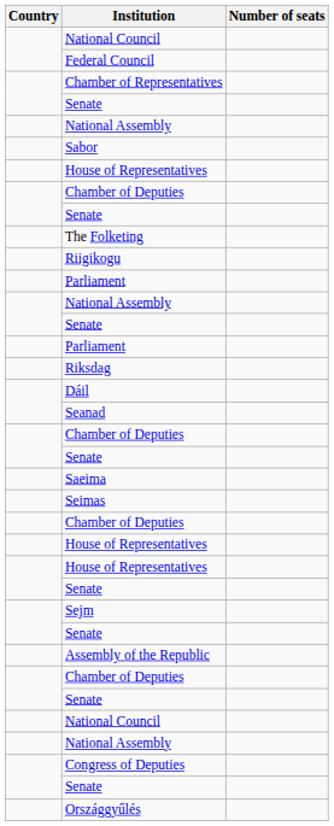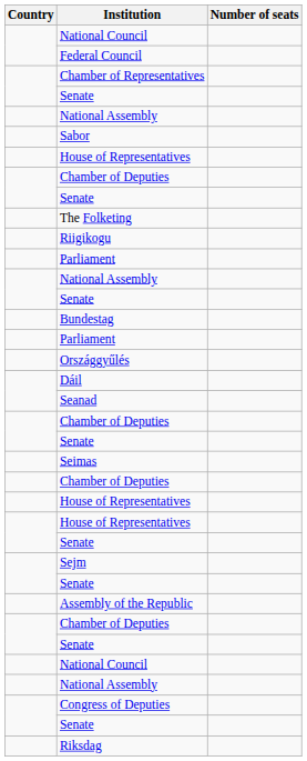 <table class="wikitable">
 <tr>
 <th>Country</th>
 <th>Institution</th>
 <th>Number of seats</th>
 </tr>
 <tr>
 <td rowspan=2></td>
 <td><a href='#'>National Council</a><br></td>
 <td></td>
 </tr>
 <tr>
 <td><a href='#'>Federal Council</a><br></td>
 <td></td>
 </tr>
 <tr>
 <td rowspan=2></td>
 <td><a href='#'>Chamber of Representatives</a><br></td>
 <td></td>
 </tr>
 <tr>
 <td><a href='#'>Senate</a><br></td>
 <td></td>
 </tr>
 <tr>
 <td></td>
 <td><a href='#'>National Assembly</a></td>
 <td></td>
 </tr>
 <tr>
 <td></td>
 <td><a href='#'>Sabor</a></td>
 <td></td>
 </tr>
 <tr>
 <td></td>
 <td><a href='#'>House of Representatives</a></td>
 <td></td>
 </tr>
 <tr>
 <td rowspan=2></td>
 <td><a href='#'>Chamber of Deputies</a><br></td>
 <td></td>
 </tr>
 <tr>
 <td><a href='#'>Senate</a><br></td>
 <td></td>
 </tr>
 <tr>
 <td></td>
 <td>The <a href='#'>Folketing</a></td>
 <td></td>
 </tr>
 <tr>
 <td></td>
 <td><a href='#'>Riigikogu</a></td>
 <td></td>
 </tr>
 <tr>
 <td></td>
 <td><a href='#'>Parliament</a></td>
 <td></td>
 </tr>
 <tr>
 <td rowspan=2></td>
 <td><a href='#'>National Assembly</a><br></td>
 <td></td>
 </tr>
 <tr>
 <td><a href='#'>Senate</a><br></td>
 <td></td>
 </tr>
 <tr>
 <td></td>
+<td><a href='#'>Bundestag</a></td>
+<td></td>
+</tr>
+<tr>
+<td></td>
 <td><a href='#'>Parliament</a></td>
 <td></td>
 </tr>
 <tr>
 <td></td>
-<td><a href='#'>Riksdag</a></td>
+<td><a href='#'>Országgyűlés</a></td>
 <td></td>
 </tr>
 <tr>
 <td rowspan=2></td>
 <td><a href='#'>Dáil</a><br></td>
 <td></td>
 </tr>
 <tr>
 <td><a href='#'>Seanad</a><br></td>
 <td></td>
 </tr>
 <tr>
 <td rowspan=2></td>
 <td><a href='#'>Chamber of Deputies</a><br></td>
 <td></td>
 </tr>
 <tr>
 <td><a href='#'>Senate</a><br></td>
-<td></td>
-</tr>
-<tr>
-<td></td>
-<td><a href='#'>Saeima</a></td>
 <td></td>
 </tr>
 <tr>
 <td></td>
 <td><a href='#'>Seimas</a></td>
 <td></td>
 </tr>
 <tr>
 <td></td>
 <td><a href='#'>Chamber of Deputies</a></td>
 <td></td>
 </tr>
 <tr>
 <td></td>
 <td><a href='#'>House of Representatives</a></td>
 <td></td>
 </tr>
 <tr>
 <td rowspan=2></td>
 <td><a href='#'>House of Representatives</a><br></td>
 <td></td>
 </tr>
 <tr>
 <td><a href='#'>Senate</a><br></td>
 <td></td>
 </tr>
 <tr>
 <td rowspan=2></td>
 <td><a href='#'>Sejm</a><br></td>
 <td></td>
 </tr>
 <tr>
 <td><a href='#'>Senate</a><br></td>
 <td></td>
 </tr>
 <tr>
 <td></td>
 <td><a href='#'>Assembly of the Republic</a></td>
 <td></td>
 </tr>
 <tr>
 <td rowspan=2></td>
 <td><a href='#'>Chamber of Deputies</a><br></td>
 <td></td>
 </tr>
 <tr>
 <td><a href='#'>Senate</a><br></td>
 <td></td>
 </tr>
 <tr>
 <td></td>
 <td><a href='#'>National Council</a></td>
 <td></td>
 </tr>
 <tr>
 <td></td>
 <td><a href='#'>National Assembly</a></td>
 <td></td>
 </tr>
 <tr>
 <td rowspan=2></td>
 <td><a href='#'>Congress of Deputies</a><br></td>
 <td></td>
 </tr>
 <tr>
 <td><a href='#'>Senate</a><br></td>
 <td></td>
 </tr>
 <tr>
 <td></td>
-<td><a href='#'>Országgyűlés</a></td>
+<td><a href='#'>Riksdag</a></td>
 <td></td>
 </tr>
 </table>
